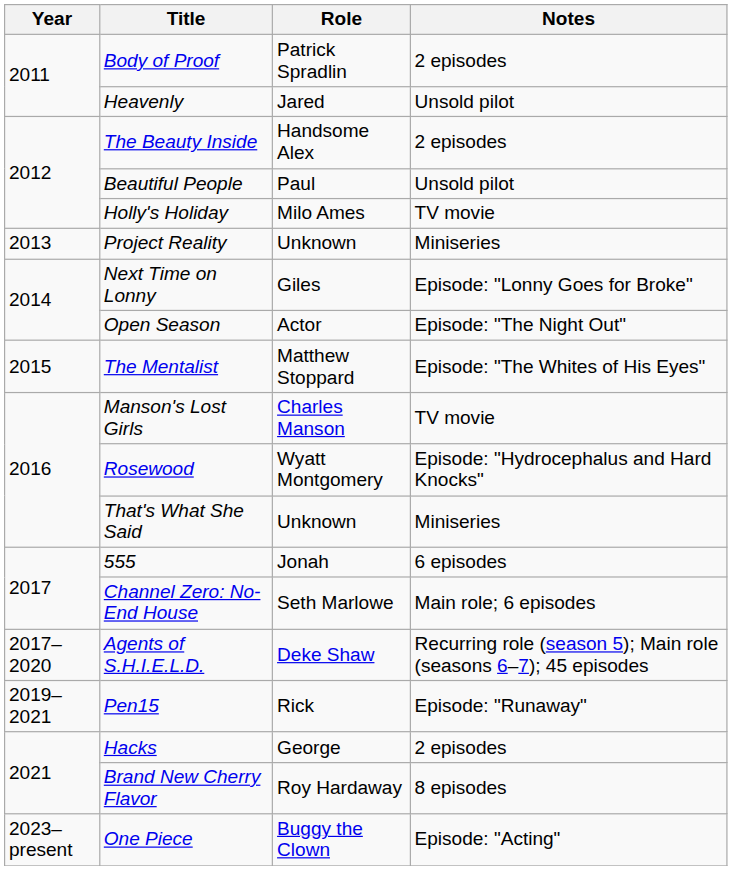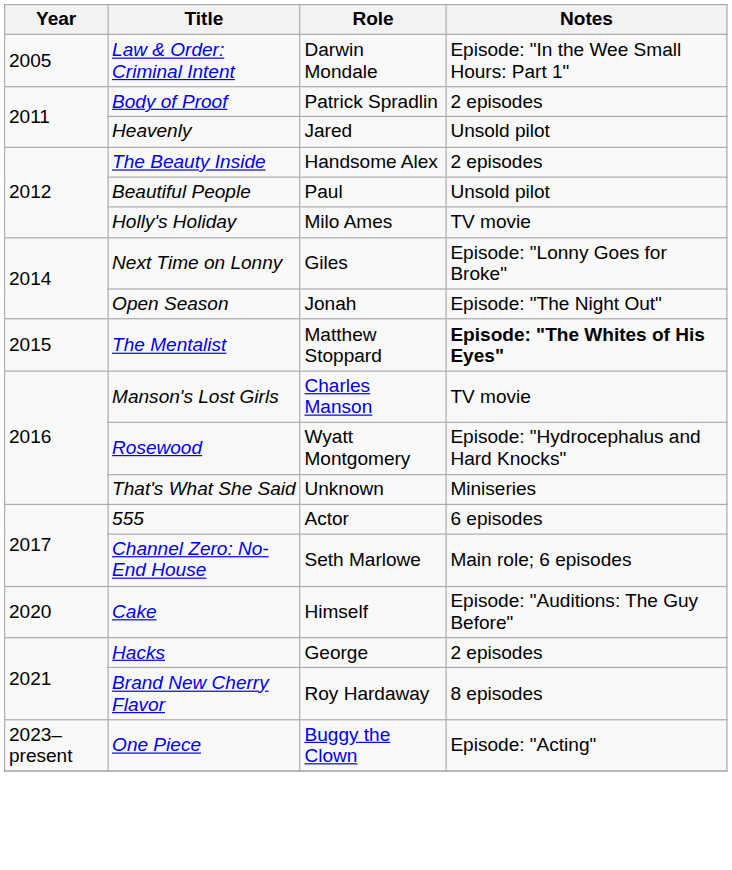 <table class="wikitable sortable">
 <tr>
 <th>Year</th>
 <th>Title</th>
 <th>Role</th>
 <th class="unsortable">Notes</th>
+</tr>
+<tr>
+<td>2005</td>
+<td><em><a href='#'>Law & Order: Criminal Intent</a></em></td>
+<td>Darwin Mondale</td>
+<td>Episode: "In the Wee Small Hours: Part 1"</td>
 </tr>
 <tr>
 <td rowspan="2">2011</td>
 <td><em><a href='#'>Body of Proof</a></em></td>
 <td>Patrick Spradlin</td>
 <td>2 episodes</td>
 </tr>
 <tr>
 <td><em>Heavenly</em></td>
 <td>Jared</td>
 <td>Unsold pilot</td>
 </tr>
 <tr>
 <td rowspan="3">2012</td>
 <td><em><a href='#'>The Beauty Inside</a></em></td>
 <td>Handsome Alex</td>
 <td>2 episodes</td>
 </tr>
 <tr>
 <td><em>Beautiful People</em></td>
 <td>Paul</td>
 <td>Unsold pilot</td>
 </tr>
 <tr>
 <td><em>Holly's Holiday</em></td>
 <td>Milo Ames</td>
 <td>TV movie</td>
 </tr>
 <tr>
-<td>2013</td>
-<td><em>Project Reality</em></td>
-<td>Unknown</td>
-<td>Miniseries</td>
-</tr>
-<tr>
 <td rowspan="2">2014</td>
 <td><em>Next Time on Lonny</em></td>
 <td>Giles</td>
 <td>Episode: "Lonny Goes for Broke"</td>
 </tr>
 <tr>
 <td><em>Open Season</em></td>
-<td>Actor</td>
+<td>Jonah</td>
 <td>Episode: "The Night Out"</td>
 </tr>
 <tr>
 <td>2015</td>
 <td><em><a href='#'>The Mentalist</a></em></td>
 <td>Matthew Stoppard</td>
-<td>Episode: "The Whites of His Eyes"</td>
+<td><strong>Episode: "The Whites of His Eyes"</strong></td>
 </tr>
 <tr>
 <td rowspan="3">2016</td>
 <td><em>Manson's Lost Girls</em></td>
 <td><a href='#'>Charles Manson</a></td>
 <td>TV movie</td>
 </tr>
 <tr>
 <td><em><a href='#'>Rosewood</a></em></td>
 <td>Wyatt Montgomery</td>
 <td>Episode: "Hydrocephalus and Hard Knocks"</td>
 </tr>
 <tr>
 <td><em>That's What She Said</em></td>
 <td>Unknown</td>
 <td>Miniseries</td>
 </tr>
 <tr>
 <td rowspan="2">2017</td>
 <td><em>555</em></td>
-<td>Jonah</td>
+<td>Actor</td>
 <td>6 episodes</td>
 </tr>
 <tr>
 <td><em><a href='#'>Channel Zero: No-End House</a></em></td>
 <td>Seth Marlowe</td>
 <td>Main role; 6 episodes</td>
 </tr>
 <tr>
-<td>2017–2020</td>
-<td><em><a href='#'>Agents of S.H.I.E.L.D.</a></em></td>
-<td><a href='#'>Deke Shaw</a></td>
-<td>Recurring role (<a href='#'>season 5</a>); Main role (seasons <a href='#'>6</a>–<a href='#'>7</a>); 45 episodes</td>
-</tr>
-<tr>
-<td>2019–2021</td>
-<td><em><a href='#'>Pen15</a></em></td>
-<td>Rick</td>
-<td>Episode: "Runaway"</td>
+<td>2020</td>
+<td><em><a href='#'>Cake</a></em></td>
+<td>Himself</td>
+<td>Episode: "Auditions: The Guy Before"</td>
 </tr>
 <tr>
 <td rowspan="2">2021</td>
 <td><em><a href='#'>Hacks</a></em></td>
 <td>George</td>
 <td>2 episodes</td>
 </tr>
 <tr>
 <td><em><a href='#'>Brand New Cherry Flavor</a></em></td>
 <td>Roy Hardaway</td>
 <td>8 episodes</td>
 </tr>
 <tr>
 <td>2023–present</td>
 <td><em><a href='#'>One Piece</a></em></td>
 <td><a href='#'>Buggy the Clown</a></td>
 <td>Episode: "Acting"</td>
 </tr>
 <tr>
 </tr>
 </table>
